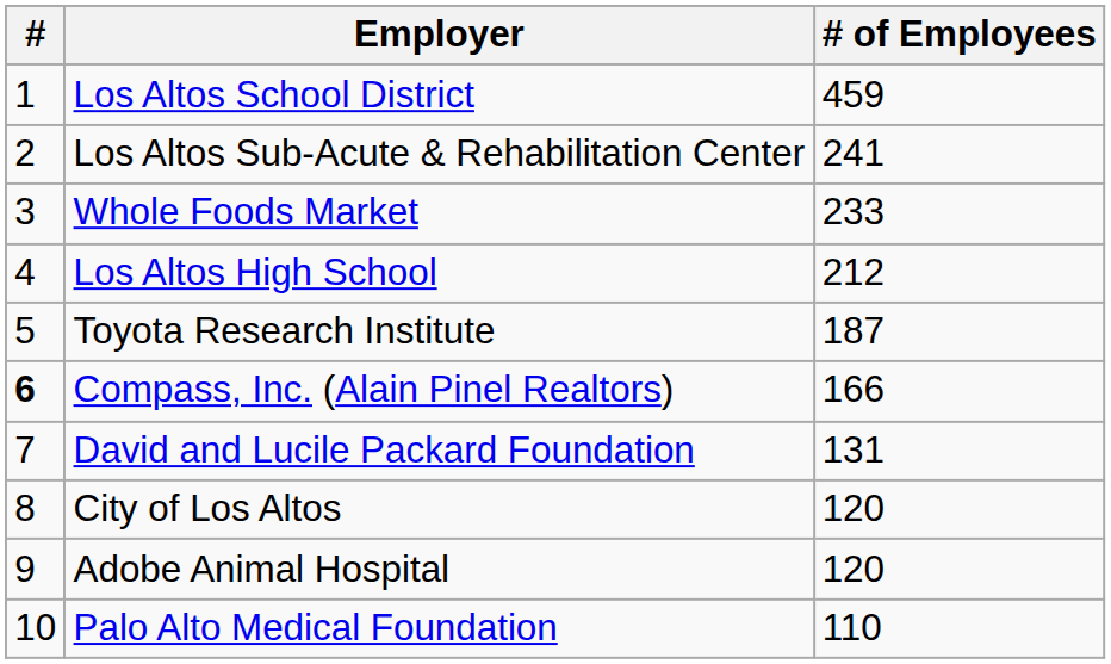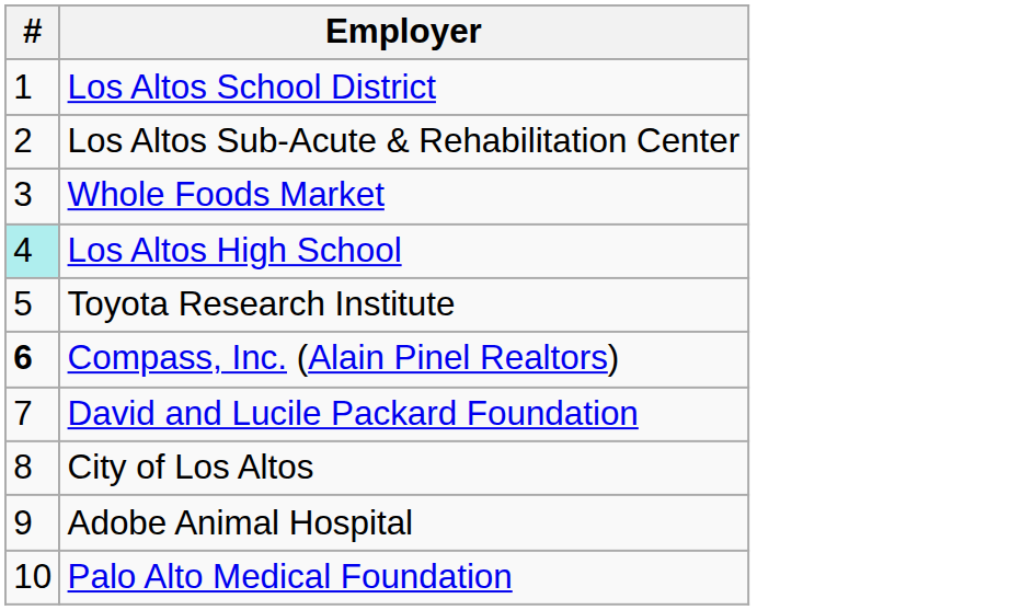 <table class="wikitable sortable" border="1">
 <tr>
 <th>#</th>
 <th>Employer</th>
-<th># of Employees</th>
 </tr>
 <tr>
 <td>1</td>
 <td><a href='#'>Los Altos School District</a></td>
-<td>459</td>
 </tr>
 <tr>
 <td>2</td>
 <td>Los Altos Sub-Acute & Rehabilitation Center</td>
-<td>241</td>
 </tr>
 <tr>
 <td>3</td>
 <td><a href='#'>Whole Foods Market</a></td>
-<td>233</td>
 </tr>
 <tr>
-<td>4</td>
+<td style="background: paleturquoise;">4</td>
 <td><a href='#'>Los Altos High School</a></td>
-<td>212</td>
 </tr>
 <tr>
 <td>5</td>
 <td>Toyota Research Institute</td>
-<td>187</td>
 </tr>
 <tr>
 <td><strong>6</strong></td>
 <td><a href='#'>Compass, Inc.</a> (<a href='#'>Alain Pinel Realtors</a>)</td>
-<td>166</td>
 </tr>
 <tr>
 <td>7</td>
 <td><a href='#'>David and Lucile Packard Foundation</a></td>
-<td>131</td>
 </tr>
 <tr>
 <td>8</td>
 <td>City of Los Altos</td>
-<td>120</td>
 </tr>
 <tr>
 <td>9</td>
 <td>Adobe Animal Hospital</td>
-<td>120</td>
 </tr>
 <tr>
 <td>10</td>
 <td><a href='#'>Palo Alto Medical Foundation</a></td>
-<td>110</td>
 </tr>
 </table>
